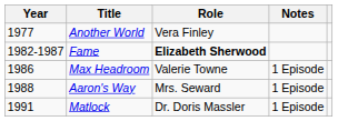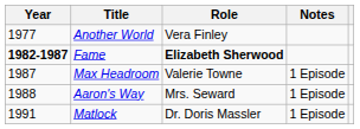 <table class="wikitable sortable">
 <tr>
 <th>Year</th>
 <th>Title</th>
 <th>Role</th>
 <th>Notes</th>
 <th></th>
 </tr>
 <tr>
 <td>1977</td>
 <td><a href='#'><em>Another World</em></a></td>
 <td>Vera Finley</td>
 <td></td>
 <td></td>
 </tr>
 <tr>
-<td>1982-1987</td>
+<td><strong>1982-1987</strong></td>
 <td><a href='#'><em>Fame</em></a></td>
 <td><strong>Elizabeth Sherwood</strong></td>
 <td></td>
 <td></td>
 </tr>
 <tr>
-<td>1986</td>
+<td>1987</td>
 <td><em><a href='#'>Max Headroom</a></em></td>
 <td>Valerie Towne</td>
 <td>1 Episode</td>
 <td></td>
 </tr>
 <tr>
 <td>1988</td>
 <td><em><a href='#'>Aaron's Way</a></em></td>
 <td>Mrs. Seward</td>
 <td>1 Episode</td>
 <td></td>
 </tr>
 <tr>
 <td>1991</td>
 <td><a href='#'><em>Matlock</em></a></td>
 <td>Dr. Doris Massler</td>
 <td>1 Episode</td>
 <td></td>
 </tr>
 </table>
